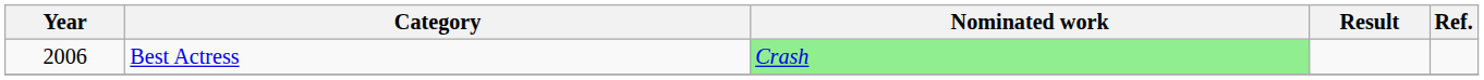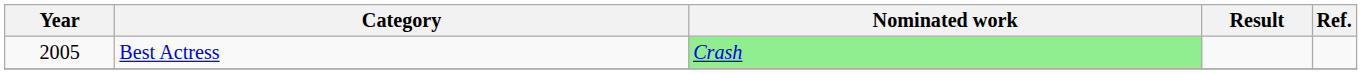 <table class=wikitable>
 <tr>
 <th scope="col" style="width:5em;">Year</th>
 <th scope="col" style="width:28em;">Category</th>
 <th scope="col" style="width:25em;">Nominated work</th>
 <th scope="col" style="width:5em;">Result</th>
 <th>Ref.</th>
 </tr>
 <tr>
-<td style="text-align:center;">2006</td>
+<td style="text-align:center;">2005</td>
 <td><a href='#'>Best Actress</a></td>
 <td style="background: lightgreen;"><em><a href='#'>Crash</a></em></td>
 <td></td>
 <td></td>
 </tr>
 <tr>
 </tr>
 </table>
